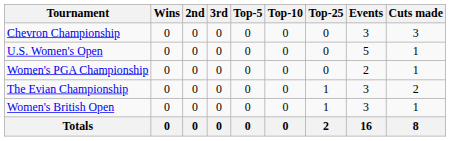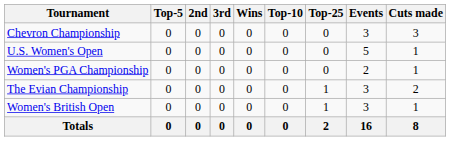 <table class=wikitable style=text-align:center>
 <tr>
 <th>Tournament</th>
-<th>Wins</th>
+<th>Top-5</th>
 <th>2nd</th>
 <th>3rd</th>
-<th>Top-5</th>
+<th>Wins</th>
 <th>Top-10</th>
 <th>Top-25</th>
 <th>Events</th>
 <th>Cuts made</th>
 </tr>
 <tr>
 <td align=left><a href='#'>Chevron Championship</a></td>
 <td>0</td>
 <td>0</td>
 <td>0</td>
 <td>0</td>
 <td>0</td>
 <td>0</td>
 <td>3</td>
 <td>3</td>
 </tr>
 <tr>
 <td align=left><a href='#'>U.S. Women's Open</a></td>
 <td>0</td>
 <td>0</td>
 <td>0</td>
 <td>0</td>
 <td>0</td>
 <td>0</td>
 <td>5</td>
 <td>1</td>
 </tr>
 <tr>
 <td align=left><a href='#'>Women's PGA Championship</a></td>
 <td>0</td>
 <td>0</td>
 <td>0</td>
 <td>0</td>
 <td>0</td>
 <td>0</td>
 <td>2</td>
 <td>1</td>
 </tr>
 <tr>
 <td align=left><a href='#'>The Evian Championship</a></td>
 <td>0</td>
 <td>0</td>
 <td>0</td>
 <td>0</td>
 <td>0</td>
 <td>1</td>
 <td>3</td>
 <td>2</td>
 </tr>
 <tr>
 <td align=left><a href='#'>Women's British Open</a></td>
 <td>0</td>
 <td>0</td>
 <td>0</td>
 <td>0</td>
 <td>0</td>
 <td>1</td>
 <td>3</td>
 <td>1</td>
 </tr>
 <tr>
 <th>Totals</th>
 <th>0</th>
 <th>0</th>
 <th>0</th>
 <th>0</th>
 <th>0</th>
 <th>2</th>
 <th>16</th>
 <th>8</th>
 </tr>
 </table>
